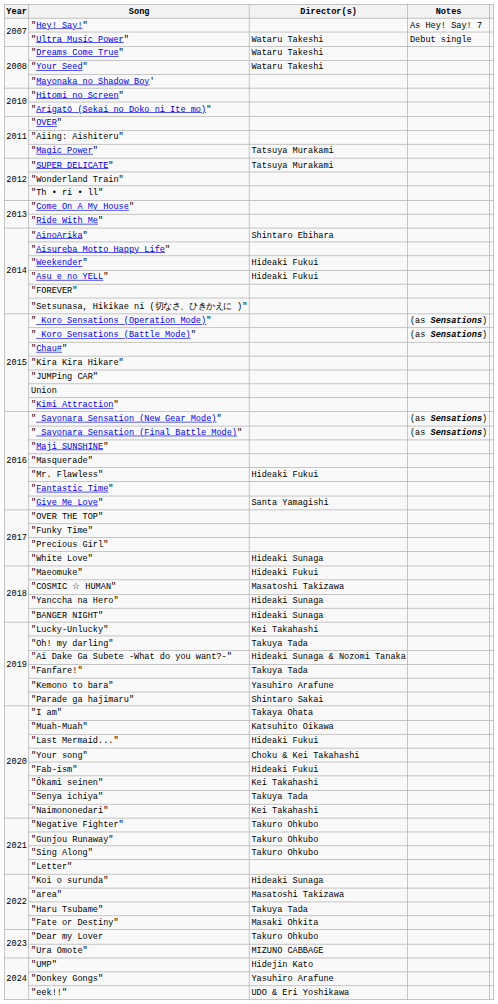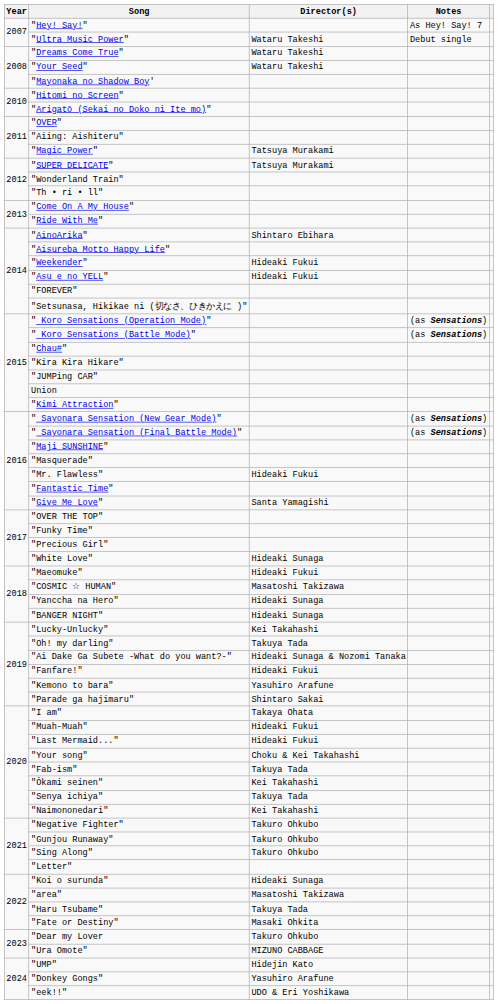 <table class="wikitable">
 <tr>
 <th>Year</th>
 <th>Song</th>
 <th>Director(s)</th>
 <th>Notes</th>
 <th></th>
 </tr>
 <tr>
 <td rowspan=2>2007</td>
 <td>"<a href='#'>Hey! Say!</a>"</td>
 <td></td>
 <td>As Hey! Say! 7</td>
 <td></td>
 </tr>
 <tr>
 <td>"<a href='#'>Ultra Music Power</a>"</td>
 <td>Wataru Takeshi</td>
 <td>Debut single</td>
 <td></td>
 </tr>
 <tr>
 <td rowspan=3>2008</td>
 <td>"<a href='#'>Dreams Come True</a>"</td>
 <td>Wataru Takeshi</td>
 <td></td>
 <td></td>
 </tr>
 <tr>
 <td>"<a href='#'>Your Seed</a>"</td>
 <td>Wataru Takeshi</td>
 <td></td>
 <td></td>
 </tr>
 <tr>
 <td>"<a href='#'>Mayonaka no Shadow Boy</a>'</td>
 <td></td>
 <td></td>
 <td></td>
 </tr>
 <tr>
 <td rowspan=2>2010</td>
 <td>"<a href='#'>Hitomi no Screen</a>"</td>
 <td></td>
 <td></td>
 <td></td>
 </tr>
 <tr>
 <td>"<a href='#'>Arigatō (Sekai no Doko ni Ite mo)</a>"</td>
 <td></td>
 <td></td>
 <td></td>
 </tr>
 <tr>
 <td rowspan=3>2011</td>
 <td>"<a href='#'>OVER</a>"</td>
 <td></td>
 <td></td>
 <td></td>
 </tr>
 <tr>
 <td>"Aiing: Aishiteru"</td>
 <td></td>
 <td></td>
 <td></td>
 </tr>
 <tr>
 <td>"<a href='#'>Magic Power</a>"</td>
 <td>Tatsuya Murakami</td>
 <td></td>
 <td></td>
 </tr>
 <tr>
 <td rowspan=3>2012</td>
 <td>"<a href='#'>SUPER DELICATE</a>"</td>
 <td>Tatsuya Murakami</td>
 <td></td>
 <td></td>
 </tr>
 <tr>
 <td>"Wonderland Train"</td>
 <td></td>
 <td></td>
 <td></td>
 </tr>
 <tr>
 <td>"Th • ri • ll"</td>
 <td></td>
 <td></td>
 <td></td>
 </tr>
 <tr>
 <td rowspan=2>2013</td>
 <td>"<a href='#'>Come On A My House</a>"</td>
 <td></td>
 <td></td>
 <td></td>
 </tr>
 <tr>
 <td>"<a href='#'>Ride With Me</a>"</td>
 <td></td>
 <td></td>
 <td></td>
 </tr>
 <tr>
 <td rowspan=6>2014</td>
 <td>"<a href='#'>AinoArika</a>"</td>
 <td>Shintaro Ebihara</td>
 <td></td>
 <td></td>
 </tr>
 <tr>
 <td>"<a href='#'>Aisureba Motto Happy Life</a>"</td>
 <td></td>
 <td></td>
 <td></td>
 </tr>
 <tr>
 <td>"<a href='#'>Weekender</a>"</td>
 <td>Hideaki Fukui</td>
 <td></td>
 <td></td>
 </tr>
 <tr>
 <td>"<a href='#'>Asu e no YELL</a>"</td>
 <td>Hideaki Fukui</td>
 <td></td>
 <td></td>
 </tr>
 <tr>
 <td>"FOREVER"</td>
 <td></td>
 <td></td>
 <td></td>
 </tr>
 <tr>
 <td>"Setsunasa, Hikikae ni (切なさ、ひきかえに )"</td>
 <td></td>
 <td></td>
 <td></td>
 </tr>
 <tr>
 <td rowspan=7>2015</td>
 <td>"<a href='#'> Koro Sensations (Operation Mode)</a>"</td>
 <td></td>
 <td>(as <strong><em>Sensations</em></strong>)</td>
 <td></td>
 </tr>
 <tr>
 <td>"<a href='#'> Koro Sensations (Battle Mode)</a>"</td>
 <td></td>
 <td>(as <strong><em>Sensations</em></strong>)</td>
 <td></td>
 </tr>
 <tr>
 <td>"<a href='#'>Chau#</a>"</td>
 <td></td>
 <td></td>
 <td></td>
 </tr>
 <tr>
 <td>"Kira Kira Hikare"</td>
 <td></td>
 <td></td>
 <td></td>
 </tr>
 <tr>
 <td>"JUMPing CAR"</td>
 <td></td>
 <td></td>
 <td></td>
 </tr>
 <tr>
 <td>Union</td>
 <td></td>
 <td></td>
 <td></td>
 </tr>
 <tr>
 <td>"<a href='#'>Kimi Attraction</a>"</td>
 <td></td>
 <td></td>
 <td></td>
 </tr>
 <tr>
 <td rowspan=7>2016</td>
 <td>"<a href='#'> Sayonara Sensation (New Gear Mode)</a>"</td>
 <td></td>
 <td>(as <strong><em>Sensations</em></strong>)</td>
 <td></td>
 </tr>
 <tr>
 <td>"<a href='#'> Sayonara Sensation (Final Battle Mode)</a>"</td>
 <td></td>
 <td>(as <strong><em>Sensations</em></strong>)</td>
 <td></td>
 </tr>
 <tr>
 <td>"<a href='#'>Maji SUNSHINE</a>"</td>
 <td></td>
 <td></td>
 <td></td>
 </tr>
 <tr>
 <td>"Masquerade"</td>
 <td></td>
 <td></td>
 <td></td>
 </tr>
 <tr>
 <td>"Mr. Flawless"</td>
 <td>Hideaki Fukui</td>
 <td></td>
 <td></td>
 </tr>
 <tr>
 <td>"<a href='#'>Fantastic Time</a>"</td>
 <td></td>
 <td></td>
 <td></td>
 </tr>
 <tr>
 <td>"<a href='#'>Give Me Love</a>"</td>
 <td>Santa Yamagishi</td>
 <td></td>
 <td></td>
 </tr>
 <tr>
 <td rowspan=4>2017</td>
 <td>"OVER THE TOP"</td>
 <td></td>
 <td></td>
 <td></td>
 </tr>
 <tr>
 <td>"Funky Time"</td>
 <td></td>
 <td></td>
 <td></td>
 </tr>
 <tr>
 <td>"Precious Girl"</td>
 <td></td>
 <td></td>
 <td></td>
 </tr>
 <tr>
 <td>"White Love"</td>
 <td>Hideaki Sunaga</td>
 <td></td>
 <td></td>
 </tr>
 <tr>
 <td rowspan=4>2018</td>
 <td>"Maeomuke"</td>
 <td>Hideaki Fukui</td>
 <td></td>
 <td></td>
 </tr>
 <tr>
 <td>"COSMIC ☆ HUMAN"</td>
 <td>Masatoshi Takizawa</td>
 <td></td>
 <td></td>
 </tr>
 <tr>
 <td>"Yanccha na Hero"</td>
 <td>Hideaki Sunaga</td>
 <td></td>
 <td></td>
 </tr>
 <tr>
 <td>"BANGER NIGHT"</td>
 <td>Hideaki Sunaga</td>
 <td></td>
 <td></td>
 </tr>
 <tr>
 <td rowspan=6>2019</td>
 <td>"Lucky-Unlucky"</td>
 <td>Kei Takahashi</td>
 <td></td>
 <td></td>
 </tr>
 <tr>
 <td>"Oh! my darling"</td>
 <td>Takuya Tada</td>
 <td></td>
 <td></td>
 </tr>
 <tr>
 <td>"Ai Dake Ga Subete -What do you want?-"</td>
 <td>Hideaki Sunaga & Nozomi Tanaka</td>
 <td></td>
 <td></td>
 </tr>
 <tr>
 <td>"Fanfare!"</td>
-<td>Takuya Tada</td>
+<td>Hideaki Fukui</td>
 <td></td>
 <td></td>
 </tr>
 <tr>
 <td>"Kemono to bara"</td>
 <td>Yasuhiro Arafune</td>
 <td></td>
 <td></td>
 </tr>
 <tr>
 <td>"Parade ga hajimaru"</td>
 <td>Shintaro Sakai</td>
 <td></td>
 <td></td>
 </tr>
 <tr>
 <td rowspan=8>2020</td>
 <td>"I am"</td>
 <td>Takaya Ohata</td>
 <td></td>
 <td></td>
 </tr>
 <tr>
 <td>"Muah-Muah"</td>
-<td>Katsuhito Oikawa</td>
+<td>Hideaki Fukui</td>
 <td></td>
 <td></td>
 </tr>
 <tr>
 <td>"Last Mermaid..."</td>
 <td>Hideaki Fukui</td>
 <td></td>
 <td></td>
 </tr>
 <tr>
 <td>"Your song"</td>
 <td>Choku & Kei Takahashi</td>
 <td></td>
 <td></td>
 </tr>
 <tr>
 <td>"Fab-ism"</td>
-<td>Hideaki Fukui</td>
+<td>Takuya Tada</td>
 <td></td>
 <td></td>
 </tr>
 <tr>
 <td>"Ōkami seinen"</td>
 <td>Kei Takahashi</td>
 <td></td>
 <td></td>
 </tr>
 <tr>
 <td>"Senya ichiya"</td>
 <td>Takuya Tada</td>
 <td></td>
 <td></td>
 </tr>
 <tr>
 <td>"Naimononedari"</td>
 <td>Kei Takahashi</td>
 <td></td>
 <td></td>
 </tr>
 <tr>
 <td rowspan=4>2021</td>
 <td>"Negative Fighter"</td>
 <td>Takuro Ohkubo</td>
 <td></td>
 <td></td>
 </tr>
 <tr>
 <td>"Gunjou Runaway"</td>
 <td>Takuro Ohkubo</td>
 <td></td>
 <td></td>
 </tr>
 <tr>
 <td>"Sing Along"</td>
 <td>Takuro Ohkubo</td>
 <td></td>
 <td></td>
 </tr>
 <tr>
 <td>"Letter"</td>
 <td></td>
 <td></td>
 <td></td>
 </tr>
 <tr>
 <td rowspan=4>2022</td>
 <td>"Koi o surunda"</td>
 <td>Hideaki Sunaga</td>
 <td></td>
 <td></td>
 </tr>
 <tr>
 <td>"area"</td>
 <td>Masatoshi Takizawa</td>
 <td></td>
 <td></td>
 </tr>
 <tr>
 <td>"Haru Tsubame"</td>
 <td>Takuya Tada</td>
 <td></td>
 <td></td>
 </tr>
 <tr>
 <td>"Fate or Destiny"</td>
 <td>Masaki Ohkita</td>
 <td></td>
 <td></td>
 </tr>
 <tr>
 <td rowspan=2>2023</td>
 <td>"Dear my Lover</td>
 <td>Takuro Ohkubo</td>
 <td></td>
 <td></td>
 </tr>
 <tr>
 <td>"Ura Omote"</td>
 <td>MIZUNO CABBAGE</td>
 <td></td>
 <td></td>
 </tr>
 <tr>
 <td rowspan=3>2024</td>
 <td>"UMP"</td>
 <td>Hidejin Kato</td>
 <td></td>
 <td></td>
 </tr>
 <tr>
 <td>"Donkey Gongs"</td>
 <td>Yasuhiro Arafune</td>
 <td></td>
 <td></td>
 </tr>
 <tr>
 <td>"eek!!"</td>
 <td>UDO & Eri Yoshikawa</td>
 <td></td>
 <td></td>
 </tr>
 </table>
